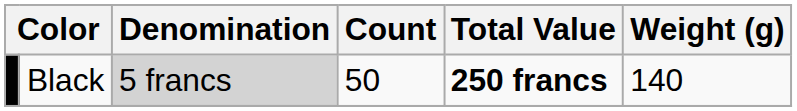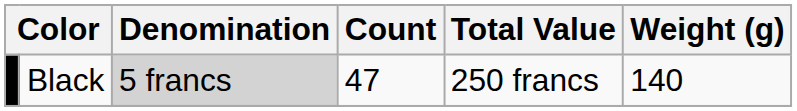 <table class="wikitable">
 <tr>
 <th colspan=2>Color</th>
 <th>Denomination</th>
 <th>Count</th>
 <th>Total Value</th>
 <th>Weight (g)</th>
 </tr>
 <tr>
 <td style="background:Black"></td>
 <td>Black</td>
 <td style="background: lightgrey;">5 francs</td>
-<td>50</td>
-<td><strong>250 francs</strong></td>
+<td>47</td>
+<td>250 francs</td>
 <td>140</td>
 </tr>
 <tr>
 </tr>
 </table>
